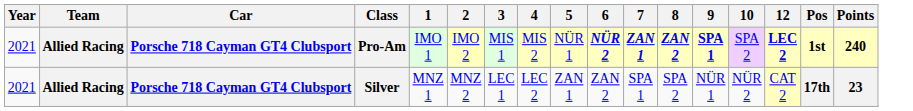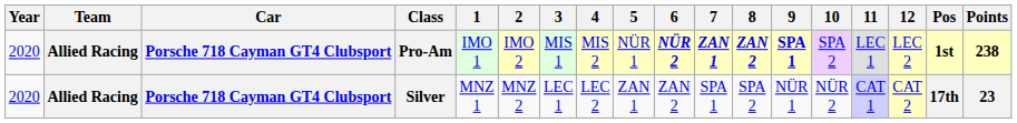 <table class="wikitable" style="text-align:center; font-size:85%">
 <tr>
 <th>Year</th>
 <th>Team</th>
 <th>Car</th>
 <th>Class</th>
 <th>1</th>
 <th>2</th>
 <th>3</th>
 <th>4</th>
 <th>5</th>
 <th>6</th>
 <th>7</th>
 <th>8</th>
 <th>9</th>
 <th>10</th>
+<th>11</th>
 <th>12</th>
 <th>Pos</th>
 <th>Points</th>
 </tr>
 <tr>
-<td><a href='#'>2021</a></td>
+<td><a href='#'>2020</a></td>
 <th nowrap>Allied Racing</th>
 <th nowrap><a href='#'>Porsche 718 Cayman GT4 Clubsport</a></th>
 <th nowrap>Pro-Am</th>
 <td style="background:#DFFFDF;"><a href='#'>IMO<br>1</a><br></td>
 <td style="background:#FFFFBF;"><a href='#'>IMO<br>2</a><br></td>
 <td style="background:#DFFFDF;"><a href='#'>MIS<br>1</a><br></td>
 <td style="background:#FFFFBF;"><a href='#'>MIS<br>2</a><br></td>
 <td style="background:#FFFFBF;"><a href='#'>NÜR<br>1</a><br></td>
 <td style="background:#FFFFBF;"><strong><em><a href='#'>NÜR<br>2</a></em></strong><br></td>
 <td style="background:#FFFFBF;"><strong><em><a href='#'>ZAN<br>1</a></em></strong><br></td>
 <td style="background:#FFFFBF;"><strong><em><a href='#'>ZAN<br>2</a></em></strong><br></td>
 <td style="background:#FFFFBF;"><strong><a href='#'>SPA<br>1</a></strong><br></td>
 <td style="background:#EFCFFF;"><a href='#'>SPA<br>2</a><br></td>
-<td style="background:#FFFFBF;"><strong><a href='#'>LEC<br>2</a><br></strong></td>
+<td style="background:#DFDFDF;"><a href='#'>LEC<br>1</a><br></td>
+<td style="background:#FFFFBF;"><a href='#'>LEC<br>2</a><br></td>
 <th style="background:#FFFFBF;">1st</th>
-<th style="background:#FFFFBF;">240</th>
+<th style="background:#FFFFBF;">238</th>
 </tr>
 <tr>
-<td><a href='#'>2021</a></td>
+<td><a href='#'>2020</a></td>
 <th nowrap>Allied Racing</th>
 <th nowrap><a href='#'>Porsche 718 Cayman GT4 Clubsport</a></th>
 <th>Silver</th>
 <td><a href='#'>MNZ<br>1</a></td>
 <td><a href='#'>MNZ<br>2</a></td>
 <td><a href='#'>LEC<br>1</a></td>
 <td><a href='#'>LEC<br>2</a></td>
 <td><a href='#'>ZAN<br>1</a></td>
 <td><a href='#'>ZAN<br>2</a></td>
 <td><a href='#'>SPA<br>1</a></td>
 <td><a href='#'>SPA<br>2</a></td>
 <td><a href='#'>NÜR<br>1</a></td>
 <td><a href='#'>NÜR<br>2</a></td>
+<td style="background:#CFCFFF;"><a href='#'>CAT<br>1</a><br></td>
 <td style="background:#FFFFBF;"><a href='#'>CAT<br>2</a><br></td>
 <th>17th</th>
 <th>23</th>
 </tr>
 </table>
